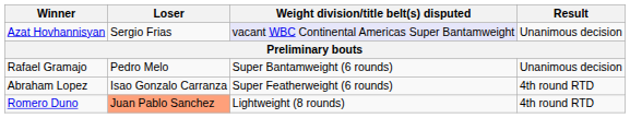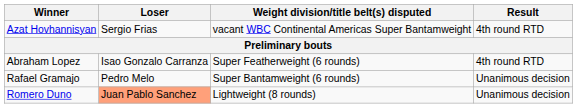 <table class=wikitable>
 <tr>
 <th>Winner</th>
 <th>Loser</th>
 <th>Weight division/title belt(s) disputed</th>
 <th>Result</th>
 </tr>
 <tr>
 <td> <a href='#'>Azat Hovhannisyan</a></td>
 <td> Sergio Frias</td>
-<td style="background: lavender;">vacant <a href='#'>WBC</a> Continental Americas Super Bantamweight</td>
-<td>Unanimous decision</td>
+<td>vacant <a href='#'>WBC</a> Continental Americas Super Bantamweight</td>
+<td>4th round RTD</td>
 </tr>
 <tr>
 <th colspan=4>Preliminary bouts</th>
+</tr>
+<tr>
+<td> Abraham Lopez</td>
+<td> Isao Gonzalo Carranza</td>
+<td>Super Featherweight (6 rounds)</td>
+<td>4th round RTD</td>
 </tr>
 <tr>
 <td> Rafael Gramajo</td>
 <td> Pedro Melo</td>
 <td>Super Bantamweight (6 rounds)</td>
 <td>Unanimous decision</td>
 </tr>
 <tr>
-<td> Abraham Lopez</td>
-<td> Isao Gonzalo Carranza</td>
-<td>Super Featherweight (6 rounds)</td>
-<td>4th round RTD</td>
-</tr>
-<tr>
 <td> <a href='#'>Romero Duno</a></td>
 <td style="background: lightsalmon;"> Juan Pablo Sanchez</td>
 <td>Lightweight (8 rounds)</td>
-<td>4th round RTD</td>
+<td>Unanimous decision</td>
 </tr>
 </table>
